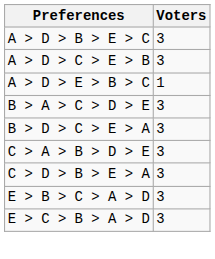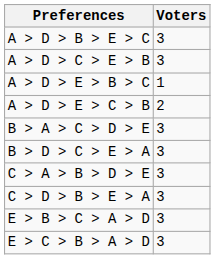 <table class="wikitable">
 <tr>
 <th>Preferences</th>
 <th>Voters</th>
 </tr>
 <tr>
 <td>A > D > B > E > C</td>
 <td>3</td>
 </tr>
 <tr>
 <td>A > D > C > E > B</td>
 <td>3</td>
 </tr>
 <tr>
 <td>A > D > E > B > C</td>
 <td>1</td>
+</tr>
+<tr>
+<td>A > D > E > C > B</td>
+<td>2</td>
 </tr>
 <tr>
 <td>B > A > C > D > E</td>
 <td>3</td>
 </tr>
 <tr>
 <td>B > D > C > E > A</td>
 <td>3</td>
 </tr>
 <tr>
 <td>C > A > B > D > E</td>
 <td>3</td>
 </tr>
 <tr>
 <td>C > D > B > E > A</td>
 <td>3</td>
 </tr>
 <tr>
 <td>E > B > C > A > D</td>
 <td>3</td>
 </tr>
 <tr>
 <td>E > C > B > A > D</td>
 <td>3</td>
 </tr>
 </table>
